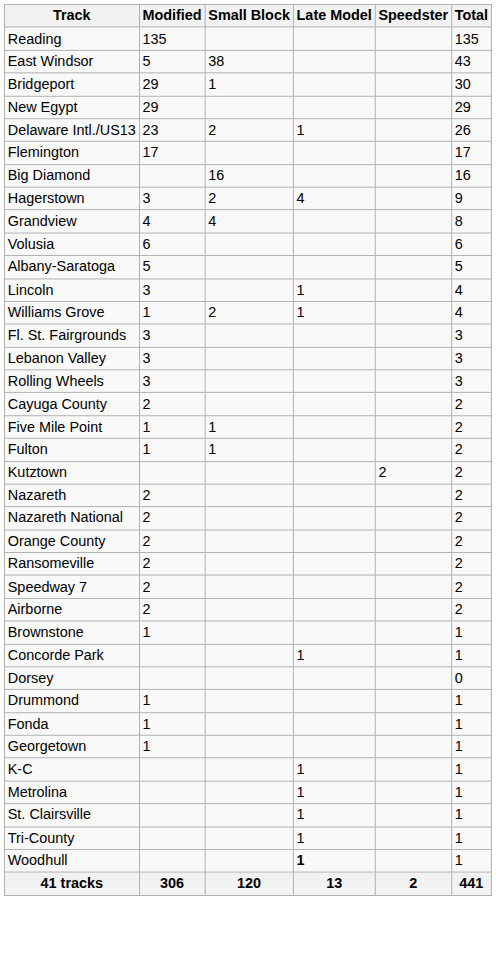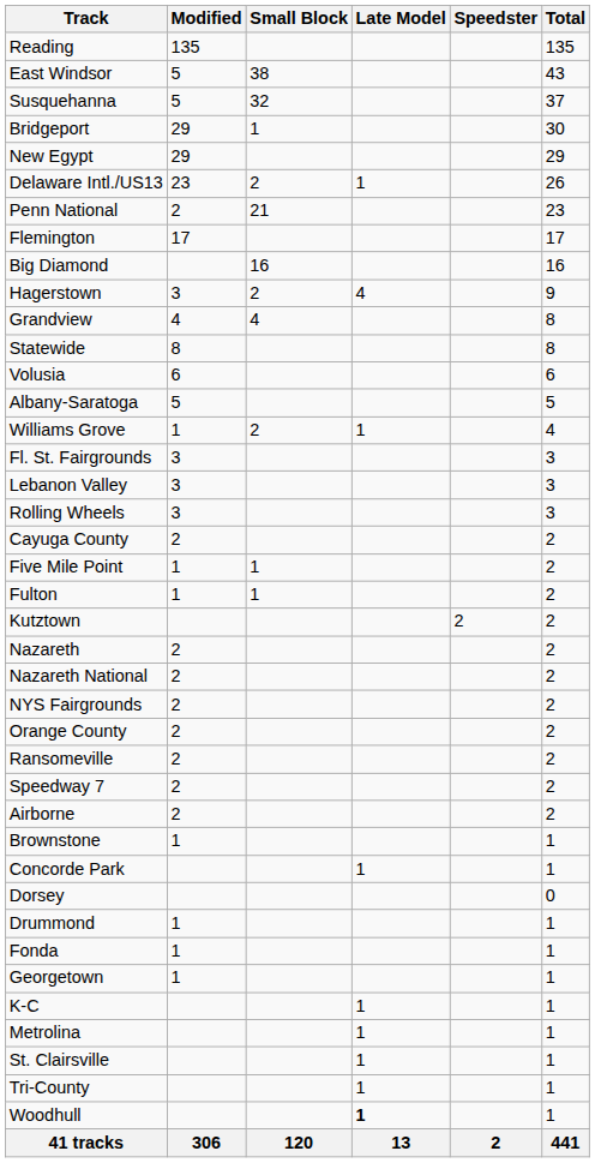 <table class="wikitable">
 <tr>
 <th>Track</th>
 <th>Modified</th>
 <th>Small Block</th>
 <th>Late Model</th>
 <th>Speedster</th>
 <th>Total</th>
 </tr>
 <tr>
 <td>Reading</td>
 <td>135</td>
 <td></td>
 <td></td>
 <td></td>
 <td>135</td>
 </tr>
 <tr>
 <td>East Windsor</td>
 <td>5</td>
 <td>38</td>
 <td></td>
 <td></td>
 <td>43</td>
 </tr>
 <tr>
+<td>Susquehanna</td>
+<td>5</td>
+<td>32</td>
+<td></td>
+<td></td>
+<td>37</td>
+</tr>
+<tr>
 <td>Bridgeport</td>
 <td>29</td>
 <td>1</td>
 <td></td>
 <td></td>
 <td>30</td>
 </tr>
 <tr>
 <td>New Egypt</td>
 <td>29</td>
 <td></td>
 <td></td>
 <td></td>
 <td>29</td>
 </tr>
 <tr>
 <td>Delaware Intl./US13</td>
 <td>23</td>
 <td>2</td>
 <td>1</td>
 <td></td>
 <td>26</td>
+</tr>
+<tr>
+<td>Penn National</td>
+<td>2</td>
+<td>21</td>
+<td></td>
+<td></td>
+<td>23</td>
 </tr>
 <tr>
 <td>Flemington</td>
 <td>17</td>
 <td></td>
 <td></td>
 <td></td>
 <td>17</td>
 </tr>
 <tr>
 <td>Big Diamond</td>
 <td></td>
 <td>16</td>
 <td></td>
 <td></td>
 <td>16</td>
 </tr>
 <tr>
 <td>Hagerstown</td>
 <td>3</td>
 <td>2</td>
 <td>4</td>
 <td></td>
 <td>9</td>
 </tr>
 <tr>
 <td>Grandview</td>
 <td>4</td>
 <td>4</td>
 <td></td>
 <td></td>
 <td>8</td>
 </tr>
 <tr>
+<td>Statewide</td>
+<td>8</td>
+<td></td>
+<td></td>
+<td></td>
+<td>8</td>
+</tr>
+<tr>
 <td>Volusia</td>
 <td>6</td>
 <td></td>
 <td></td>
 <td></td>
 <td>6</td>
 </tr>
 <tr>
 <td>Albany-Saratoga</td>
 <td>5</td>
 <td></td>
 <td></td>
 <td></td>
 <td>5</td>
-</tr>
-<tr>
-<td>Lincoln</td>
-<td>3</td>
-<td></td>
-<td>1</td>
-<td></td>
-<td>4</td>
 </tr>
 <tr>
 <td>Williams Grove</td>
 <td>1</td>
 <td>2</td>
 <td>1</td>
 <td></td>
 <td>4</td>
 </tr>
 <tr>
 <td>Fl. St. Fairgrounds</td>
 <td>3</td>
 <td></td>
 <td></td>
 <td></td>
 <td>3</td>
 </tr>
 <tr>
 <td>Lebanon Valley</td>
 <td>3</td>
 <td></td>
 <td></td>
 <td></td>
 <td>3</td>
 </tr>
 <tr>
 <td>Rolling Wheels</td>
 <td>3</td>
 <td></td>
 <td></td>
 <td></td>
 <td>3</td>
 </tr>
 <tr>
 <td>Cayuga County</td>
 <td>2</td>
 <td></td>
 <td></td>
 <td></td>
 <td>2</td>
 </tr>
 <tr>
 <td>Five Mile Point</td>
 <td>1</td>
 <td>1</td>
 <td></td>
 <td></td>
 <td>2</td>
 </tr>
 <tr>
 <td>Fulton</td>
 <td>1</td>
 <td>1</td>
 <td></td>
 <td></td>
 <td>2</td>
 </tr>
 <tr>
 <td>Kutztown</td>
 <td></td>
 <td></td>
 <td></td>
 <td>2</td>
 <td>2</td>
 </tr>
 <tr>
 <td>Nazareth</td>
 <td>2</td>
 <td></td>
 <td></td>
 <td></td>
 <td>2</td>
 </tr>
 <tr>
 <td>Nazareth National</td>
+<td>2</td>
+<td></td>
+<td></td>
+<td></td>
+<td>2</td>
+</tr>
+<tr>
+<td>NYS Fairgrounds</td>
 <td>2</td>
 <td></td>
 <td></td>
 <td></td>
 <td>2</td>
 </tr>
 <tr>
 <td>Orange County</td>
 <td>2</td>
 <td></td>
 <td></td>
 <td></td>
 <td>2</td>
 </tr>
 <tr>
 <td>Ransomeville</td>
 <td>2</td>
 <td></td>
 <td></td>
 <td></td>
 <td>2</td>
 </tr>
 <tr>
 <td>Speedway 7</td>
 <td>2</td>
 <td></td>
 <td></td>
 <td></td>
 <td>2</td>
 </tr>
 <tr>
 <td>Airborne</td>
 <td>2</td>
 <td></td>
 <td></td>
 <td></td>
 <td>2</td>
 </tr>
 <tr>
 <td>Brownstone</td>
 <td>1</td>
 <td></td>
 <td></td>
 <td></td>
 <td>1</td>
 </tr>
 <tr>
 <td>Concorde Park</td>
 <td></td>
 <td></td>
 <td>1</td>
 <td></td>
 <td>1</td>
 </tr>
 <tr>
 <td>Dorsey</td>
 <td></td>
 <td></td>
 <td></td>
 <td></td>
 <td>0</td>
 </tr>
 <tr>
 <td>Drummond</td>
 <td>1</td>
 <td></td>
 <td></td>
 <td></td>
 <td>1</td>
 </tr>
 <tr>
 <td>Fonda</td>
 <td>1</td>
 <td></td>
 <td></td>
 <td></td>
 <td>1</td>
 </tr>
 <tr>
 <td>Georgetown</td>
 <td>1</td>
 <td></td>
 <td></td>
 <td></td>
 <td>1</td>
 </tr>
 <tr>
 <td>K-C</td>
 <td></td>
 <td></td>
 <td>1</td>
 <td></td>
 <td>1</td>
 </tr>
 <tr>
 <td>Metrolina</td>
 <td></td>
 <td></td>
 <td>1</td>
 <td></td>
 <td>1</td>
 </tr>
 <tr>
 <td>St. Clairsville</td>
 <td></td>
 <td></td>
 <td>1</td>
 <td></td>
 <td>1</td>
 </tr>
 <tr>
 <td>Tri-County</td>
 <td></td>
 <td></td>
 <td>1</td>
 <td></td>
 <td>1</td>
 </tr>
 <tr>
 <td>Woodhull</td>
 <td></td>
 <td></td>
 <td><strong>1</strong></td>
 <td></td>
 <td>1</td>
 </tr>
 <tr>
 <th>41 tracks</th>
 <th>306</th>
 <th>120</th>
 <th>13</th>
 <th>2</th>
 <th>441</th>
 </tr>
 </table>
